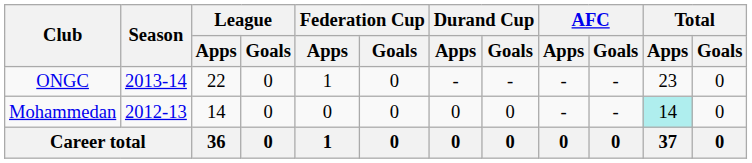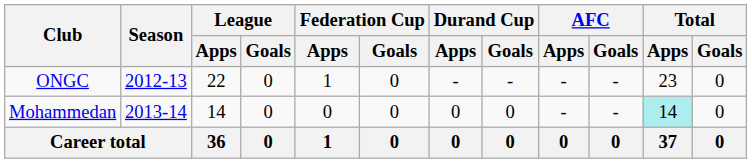 <table class="wikitable" style="font-size:90%; text-align:center;">
 <tr>
 <th rowspan="2">Club</th>
 <th rowspan="2">Season</th>
 <th colspan="2">League</th>
 <th colspan="2">Federation Cup</th>
 <th colspan="2">Durand Cup</th>
 <th colspan="2"><a href='#'>AFC</a></th>
 <th colspan="2">Total</th>
 </tr>
 <tr>
 <th>Apps</th>
 <th>Goals</th>
 <th>Apps</th>
 <th>Goals</th>
 <th>Apps</th>
 <th>Goals</th>
 <th>Apps</th>
 <th>Goals</th>
 <th>Apps</th>
 <th>Goals</th>
 </tr>
 <tr>
 <td rowspan="1"><a href='#'>ONGC</a></td>
-<td><a href='#'>2013-14</a></td>
+<td><a href='#'>2012-13</a></td>
 <td>22</td>
 <td>0</td>
 <td>1</td>
 <td>0</td>
 <td>-</td>
 <td>-</td>
 <td>-</td>
 <td>-</td>
 <td>23</td>
 <td>0</td>
 </tr>
 <tr>
 <td><a href='#'>Mohammedan</a></td>
-<td><a href='#'>2012-13</a></td>
+<td><a href='#'>2013-14</a></td>
 <td>14</td>
 <td>0</td>
 <td>0</td>
 <td>0</td>
 <td>0</td>
 <td>0</td>
 <td>-</td>
 <td>-</td>
 <td style="background: paleturquoise;">14</td>
 <td>0</td>
 </tr>
 <tr>
 <th colspan="2">Career total</th>
 <th>36</th>
 <th>0</th>
 <th>1</th>
 <th>0</th>
 <th>0</th>
 <th>0</th>
 <th>0</th>
 <th>0</th>
 <th>37</th>
 <th>0</th>
 </tr>
 </table>
